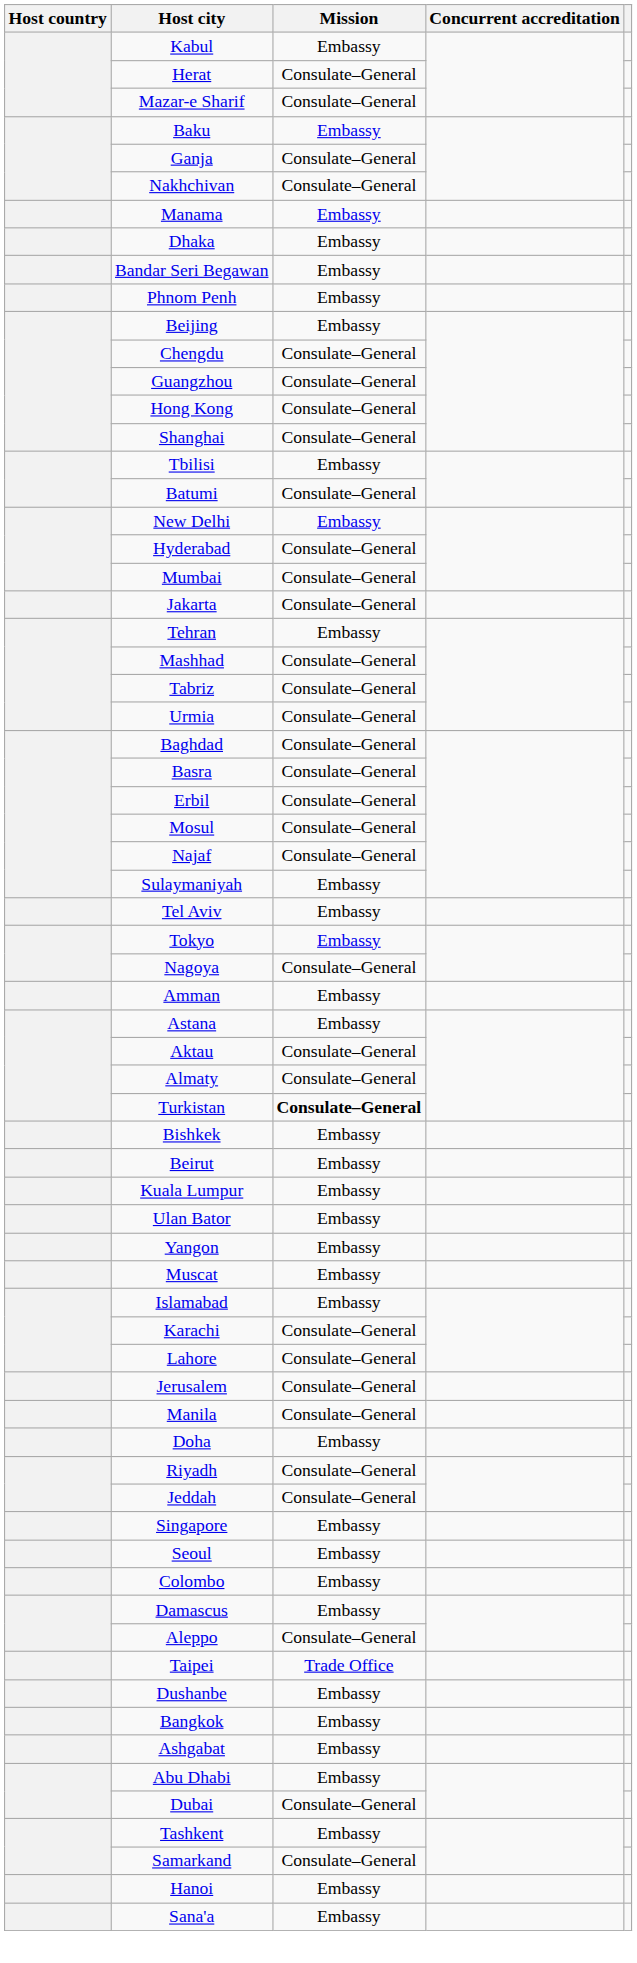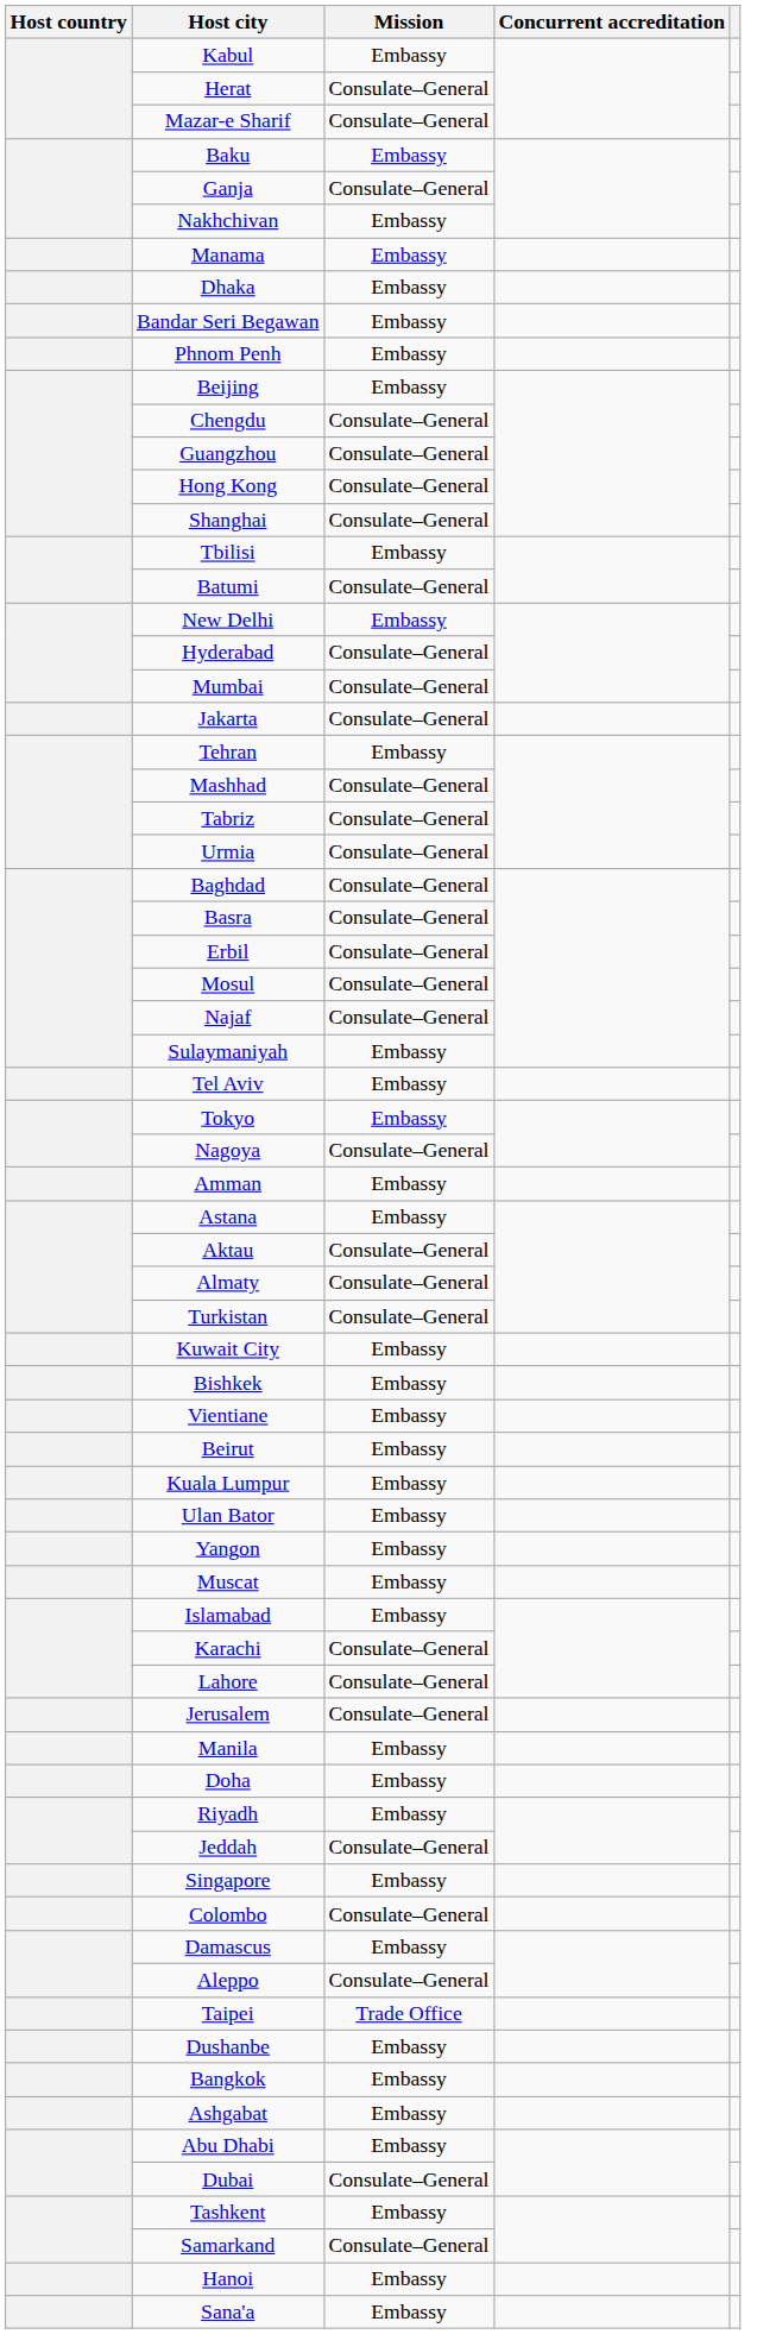 <table class="wikitable plainrowheaders" style="text-align:center;">
 <tr>
 <th scope="col">Host country</th>
 <th scope="col">Host city</th>
 <th scope="col">Mission</th>
 <th scope="col">Concurrent accreditation</th>
 <th scope="col"></th>
 </tr>
 <tr>
 <th rowspan="3" scope="row"></th>
 <td><a href='#'>Kabul</a></td>
 <td>Embassy</td>
 <td rowspan="3"></td>
 <td></td>
 </tr>
 <tr>
 <td><a href='#'>Herat</a></td>
 <td>Consulate–General</td>
 <td></td>
 </tr>
 <tr>
 <td><a href='#'>Mazar-e Sharif</a></td>
 <td>Consulate–General</td>
 <td></td>
 </tr>
 <tr>
 <th rowspan="3" scope="row"></th>
 <td><a href='#'>Baku</a></td>
 <td><a href='#'>Embassy</a></td>
 <td rowspan="3"></td>
 <td></td>
 </tr>
 <tr>
 <td><a href='#'>Ganja</a></td>
 <td>Consulate–General</td>
 <td></td>
 </tr>
 <tr>
 <td><a href='#'>Nakhchivan</a></td>
-<td>Consulate–General</td>
+<td>Embassy</td>
 <td></td>
 </tr>
 <tr>
 <th scope="row"></th>
 <td><a href='#'>Manama</a></td>
 <td><a href='#'>Embassy</a></td>
 <td></td>
 <td></td>
 </tr>
 <tr>
 <th scope="row"></th>
 <td><a href='#'>Dhaka</a></td>
 <td>Embassy</td>
 <td></td>
 <td></td>
 </tr>
 <tr>
 <th scope="row"></th>
 <td><a href='#'>Bandar Seri Begawan</a></td>
 <td>Embassy</td>
 <td></td>
 <td></td>
 </tr>
 <tr>
 <th scope="row"></th>
 <td><a href='#'>Phnom Penh</a></td>
 <td>Embassy</td>
 <td></td>
 <td></td>
 </tr>
 <tr>
 <th rowspan="5" scope="row"></th>
 <td><a href='#'>Beijing</a></td>
 <td>Embassy</td>
 <td rowspan="5"></td>
 <td></td>
 </tr>
 <tr>
 <td><a href='#'>Chengdu</a></td>
 <td>Consulate–General</td>
 <td></td>
 </tr>
 <tr>
 <td><a href='#'>Guangzhou</a></td>
 <td>Consulate–General</td>
 <td></td>
 </tr>
 <tr>
 <td><a href='#'>Hong Kong</a></td>
 <td>Consulate–General</td>
 <td></td>
 </tr>
 <tr>
 <td><a href='#'>Shanghai</a></td>
 <td>Consulate–General</td>
 <td></td>
 </tr>
 <tr>
 <th rowspan="2" scope="row"></th>
 <td><a href='#'>Tbilisi</a></td>
 <td>Embassy</td>
 <td rowspan="2"></td>
 <td></td>
 </tr>
 <tr>
 <td><a href='#'>Batumi</a></td>
 <td>Consulate–General</td>
 <td></td>
 </tr>
 <tr>
 <th rowspan="3" scope="row"></th>
 <td><a href='#'>New Delhi</a></td>
 <td><a href='#'>Embassy</a></td>
 <td rowspan="3"></td>
 <td></td>
 </tr>
 <tr>
 <td><a href='#'>Hyderabad</a></td>
 <td>Consulate–General</td>
 <td></td>
 </tr>
 <tr>
 <td><a href='#'>Mumbai</a></td>
 <td>Consulate–General</td>
 <td></td>
 </tr>
 <tr>
 <th scope="row"></th>
 <td><a href='#'>Jakarta</a></td>
 <td>Consulate–General</td>
 <td></td>
 <td></td>
 </tr>
 <tr>
 <th rowspan="4" scope="row"></th>
 <td><a href='#'>Tehran</a></td>
 <td>Embassy</td>
 <td rowspan="4"></td>
 <td></td>
 </tr>
 <tr>
 <td><a href='#'>Mashhad</a></td>
 <td>Consulate–General</td>
 <td></td>
 </tr>
 <tr>
 <td><a href='#'>Tabriz</a></td>
 <td>Consulate–General</td>
 <td></td>
 </tr>
 <tr>
 <td><a href='#'>Urmia</a></td>
 <td>Consulate–General</td>
 <td></td>
 </tr>
 <tr>
 <th rowspan="6" scope="row"></th>
 <td><a href='#'>Baghdad</a></td>
 <td>Consulate–General</td>
 <td rowspan="6"></td>
 <td></td>
 </tr>
 <tr>
 <td><a href='#'>Basra</a></td>
 <td>Consulate–General</td>
 <td></td>
 </tr>
 <tr>
 <td><a href='#'>Erbil</a></td>
 <td>Consulate–General</td>
 <td></td>
 </tr>
 <tr>
 <td><a href='#'>Mosul</a></td>
 <td>Consulate–General</td>
 <td></td>
 </tr>
 <tr>
 <td><a href='#'>Najaf</a></td>
 <td>Consulate–General</td>
 <td></td>
 </tr>
 <tr>
 <td><a href='#'>Sulaymaniyah</a></td>
 <td>Embassy</td>
 <td></td>
 </tr>
 <tr>
 <th scope="row"></th>
 <td><a href='#'>Tel Aviv</a></td>
 <td>Embassy</td>
 <td></td>
 <td></td>
 </tr>
 <tr>
 <th rowspan="2" scope="row"></th>
 <td><a href='#'>Tokyo</a></td>
 <td><a href='#'>Embassy</a></td>
 <td rowspan="2"></td>
 <td></td>
 </tr>
 <tr>
 <td><a href='#'>Nagoya</a></td>
 <td>Consulate–General</td>
 <td></td>
 </tr>
 <tr>
 <th scope="row"></th>
 <td><a href='#'>Amman</a></td>
 <td>Embassy</td>
 <td></td>
 <td></td>
 </tr>
 <tr>
 <th rowspan="4" scope="row"></th>
 <td><a href='#'>Astana</a></td>
 <td>Embassy</td>
 <td rowspan="4"></td>
 <td></td>
 </tr>
 <tr>
 <td><a href='#'>Aktau</a></td>
 <td>Consulate–General</td>
 <td></td>
 </tr>
 <tr>
 <td><a href='#'>Almaty</a></td>
 <td>Consulate–General</td>
 <td></td>
 </tr>
 <tr>
 <td><a href='#'>Turkistan</a></td>
-<td><strong>Consulate–General</strong></td>
+<td>Consulate–General</td>
+<td></td>
+</tr>
+<tr>
+<th scope="row"></th>
+<td><a href='#'>Kuwait City</a></td>
+<td>Embassy</td>
+<td></td>
 <td></td>
 </tr>
 <tr>
 <th scope="row"></th>
 <td><a href='#'>Bishkek</a></td>
+<td>Embassy</td>
+<td></td>
+<td></td>
+</tr>
+<tr>
+<th scope="row"></th>
+<td><a href='#'>Vientiane</a></td>
 <td>Embassy</td>
 <td></td>
 <td></td>
 </tr>
 <tr>
 <th scope="row"></th>
 <td><a href='#'>Beirut</a></td>
 <td>Embassy</td>
 <td></td>
 <td></td>
 </tr>
 <tr>
 <th scope="row"></th>
 <td><a href='#'>Kuala Lumpur</a></td>
 <td>Embassy</td>
 <td></td>
 <td></td>
 </tr>
 <tr>
 <th scope="row"></th>
 <td><a href='#'>Ulan Bator</a></td>
 <td>Embassy</td>
 <td></td>
 <td></td>
 </tr>
 <tr>
 <th scope="row"></th>
 <td><a href='#'>Yangon</a></td>
 <td>Embassy</td>
 <td></td>
 <td></td>
 </tr>
 <tr>
 <th scope="row"></th>
 <td><a href='#'>Muscat</a></td>
 <td>Embassy</td>
 <td></td>
 <td></td>
 </tr>
 <tr>
 <th rowspan="3" scope="row"></th>
 <td><a href='#'>Islamabad</a></td>
 <td>Embassy</td>
 <td rowspan="3"></td>
 <td></td>
 </tr>
 <tr>
 <td><a href='#'>Karachi</a></td>
 <td>Consulate–General</td>
 <td></td>
 </tr>
 <tr>
 <td><a href='#'>Lahore</a></td>
 <td>Consulate–General</td>
 <td></td>
 </tr>
 <tr>
 <th scope="row"></th>
 <td><a href='#'>Jerusalem</a></td>
 <td>Consulate–General</td>
 <td></td>
 <td></td>
 </tr>
 <tr>
 <th scope="row"></th>
 <td><a href='#'>Manila</a></td>
-<td>Consulate–General</td>
+<td>Embassy</td>
 <td></td>
 <td></td>
 </tr>
 <tr>
 <th scope="row"></th>
 <td><a href='#'>Doha</a></td>
 <td>Embassy</td>
 <td></td>
 <td></td>
 </tr>
 <tr>
 <th rowspan="2" scope="row"></th>
 <td><a href='#'>Riyadh</a></td>
-<td>Consulate–General</td>
+<td>Embassy</td>
 <td rowspan="2"></td>
 <td></td>
 </tr>
 <tr>
 <td><a href='#'>Jeddah</a></td>
 <td>Consulate–General</td>
 <td></td>
 </tr>
 <tr>
 <th scope="row"></th>
 <td><a href='#'>Singapore</a></td>
 <td>Embassy</td>
 <td></td>
 <td></td>
 </tr>
 <tr>
 <th scope="row"></th>
-<td><a href='#'>Seoul</a></td>
-<td>Embassy</td>
-<td></td>
-<td></td>
-</tr>
-<tr>
-<th scope="row"></th>
 <td><a href='#'>Colombo</a></td>
-<td>Embassy</td>
+<td>Consulate–General</td>
 <td></td>
 <td></td>
 </tr>
 <tr>
 <th rowspan="2" scope="row"></th>
 <td><a href='#'>Damascus</a></td>
 <td>Embassy</td>
 <td rowspan="2"></td>
 <td></td>
 </tr>
 <tr>
 <td><a href='#'>Aleppo</a></td>
 <td>Consulate–General</td>
 <td></td>
 </tr>
 <tr>
 <th scope="row"></th>
 <td><a href='#'>Taipei</a></td>
 <td><a href='#'>Trade Office</a></td>
 <td></td>
 <td></td>
 </tr>
 <tr>
 <th scope="row"></th>
 <td><a href='#'>Dushanbe</a></td>
 <td>Embassy</td>
 <td></td>
 <td></td>
 </tr>
 <tr>
 <th scope="row"></th>
 <td><a href='#'>Bangkok</a></td>
 <td>Embassy</td>
 <td></td>
 <td></td>
 </tr>
 <tr>
 <th scope="row"></th>
 <td><a href='#'>Ashgabat</a></td>
 <td>Embassy</td>
 <td></td>
 <td></td>
 </tr>
 <tr>
 <th rowspan="2" scope="row"></th>
 <td><a href='#'>Abu Dhabi</a></td>
 <td>Embassy</td>
 <td rowspan="2"></td>
 <td></td>
 </tr>
 <tr>
 <td><a href='#'>Dubai</a></td>
 <td>Consulate–General</td>
 <td></td>
 </tr>
 <tr>
 <th rowspan="2" scope="row"></th>
 <td><a href='#'>Tashkent</a></td>
 <td>Embassy</td>
 <td rowspan="2"></td>
 <td></td>
 </tr>
 <tr>
 <td><a href='#'>Samarkand</a></td>
 <td>Consulate–General</td>
 <td></td>
 </tr>
 <tr>
 <th scope="row"></th>
 <td><a href='#'>Hanoi</a></td>
 <td>Embassy</td>
 <td></td>
 <td></td>
 </tr>
 <tr>
 <th scope="row"></th>
 <td><a href='#'>Sana'a</a></td>
 <td>Embassy</td>
 <td></td>
 <td></td>
 </tr>
 </table>
